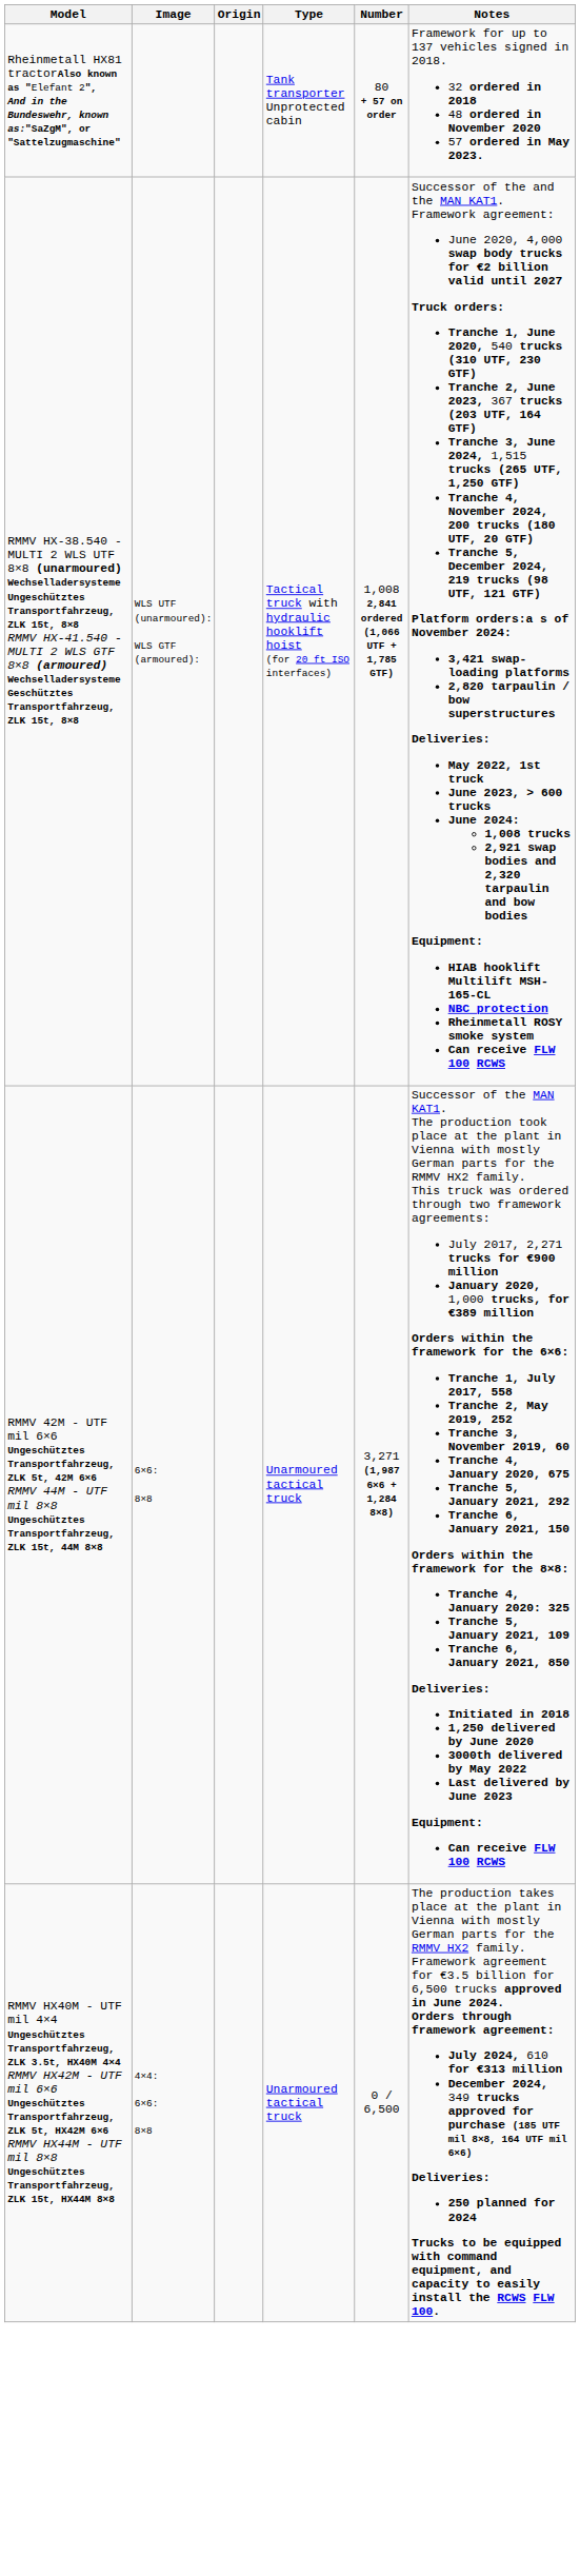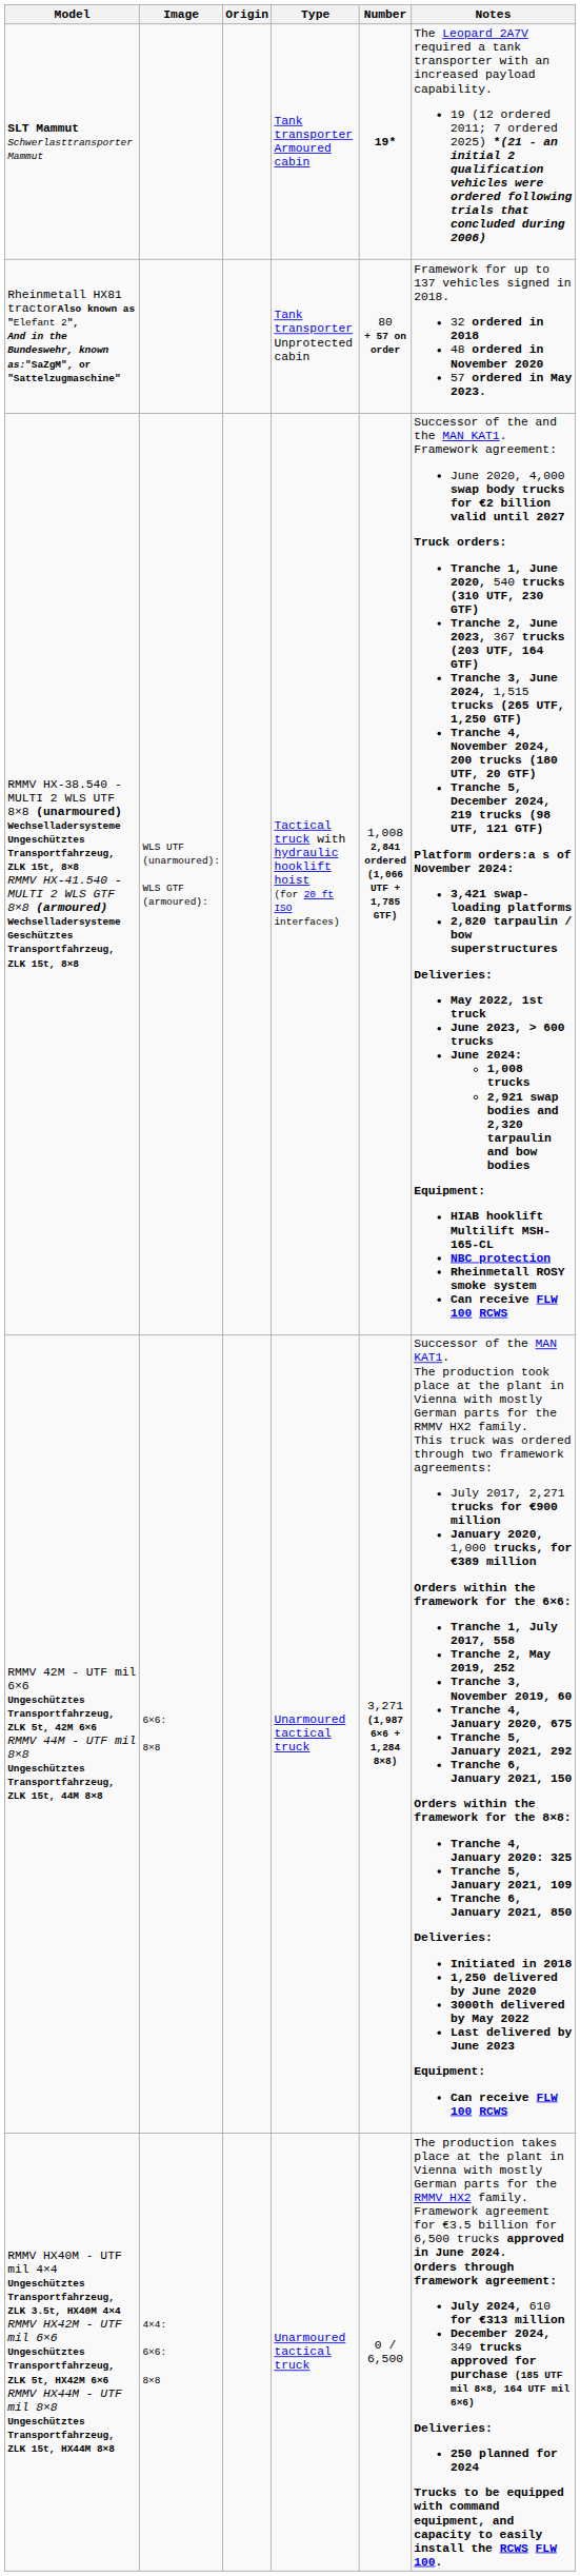 <table class="wikitable sortable" style="width:100%;">
 <tr>
 <th>Model</th>
 <th style="width:2%">Image</th>
 <th>Origin</th>
 <th>Type</th>
 <th>Number</th>
 <th>Notes</th>
+</tr>
+<tr>
+<td><strong>SLT Mammut</strong><br><small><em>Schwerlasttransporter Mammut</em></small></td>
+<td></td>
+<td><small></small></td>
+<td><a href='#'>Tank transporter</a><br><a href='#'>Armoured cabin</a></td>
+<td style="text-align: center;"><strong>19*</strong></td>
+<td>The <a href='#'>Leopard 2A7V</a> required a tank transporter with an increased payload capability.<br><ul><li>19 (12 ordered 2011; 7 ordered 2025)   <strong>*<strong><em>(21 - an initial 2 qualification vehicles were ordered following trials that concluded during 2006)<em></li></ul></td>
 </tr>
 <tr>
 <td></strong>Rheinmetall HX81 tractor<strong><small>Also known as </em>"</strong>Elefant 2<strong>",<em></small><br><small>And in the Bundeswehr, known as:</em>"SaZgM", or "Sattelzugmaschine"<em></small></td>
 <td></td>
 <td><small></small></td>
 <td><a href='#'>Tank transporter</a><br>Unprotected cabin</td>
 <td style="text-align: center;"></strong>80<strong><br><small>+ 57 on order</small></td>
 <td>Framework for up to 137 vehicles signed in 2018.<br><ul><li></strong>32<strong> ordered in 2018</li><li></strong>48<strong> ordered in November 2020</li><li></strong>57<strong> ordered in May 2023.</li></ul></td>
 </tr>
 <tr>
 <td></strong>RMMV HX-38.540 - MULTI 2 WLS UTF 8×8<strong> (unarmoured)<br></em><small>Wechselladersysteme Ungeschütztes Transportfahrzeug, ZLK 15t, 8×8</small><em><br></strong>RMMV HX-41.540 - MULTI 2 WLS GTF 8×8<strong> (armoured)<br></em><small>Wechselladersysteme Geschütztes Transportfahrzeug, ZLK 15t, 8×8</small><em></td>
 <td><small>WLS UTF (unarmoured):</small><br><br><small>WLS GTF (armoured):</small><br></td>
 <td><small></small><br><small></small></td>
 <td><a href='#'>Tactical truck</a> with <a href='#'>hydraulic hooklift hoist</a><br><small>(for <a href='#'>20 ft ISO</a> interfaces)</small></td>
 <td style="text-align: center;"></strong>1,008<strong><br><small>2,841 ordered (1,066 UTF  + 1,785 GTF)</small></td>
 <td>Successor of the  and the <a href='#'>MAN KAT1</a>.<br>Framework agreement:<ul><li>June 2020, </strong>4,000<strong> swap body trucks for €2 billion valid until 2027</li></ul>Truck orders:<ul><li>Tranche 1, June 2020, </strong>540<strong> trucks (310 UTF, 230 GTF)</li><li>Tranche 2, June 2023, </strong>367<strong> trucks (203 UTF, 164 GTF)</li><li>Tranche 3, June 2024, </strong>1,515<strong> trucks (265 UTF, 1,250 GTF)</li><li>Tranche 4, November 2024, 200 trucks (180 UTF, 20 GTF)</li><li>Tranche 5, December 2024, 219 trucks (98 UTF, 121 GTF)</li></ul>Platform orders:a s of November 2024:<ul><li>3,421 swap-loading platforms</li><li>2,820 tarpaulin / bow superstructures</li></ul>Deliveries:<ul><li>May 2022, 1st truck</li><li>June 2023, > 600 trucks</li><li>June 2024:<ul><li>1,008 trucks</li><li>2,921 swap bodies and 2,320 tarpaulin and bow bodies</li></ul></li></ul>Equipment:<ul><li>HIAB hooklift Multilift MSH-165-CL</li><li><a href='#'>NBC protection</a></li><li>Rheinmetall ROSY smoke system</li><li>Can receive <a href='#'>FLW 100</a> <a href='#'>RCWS</a></li></ul></td>
 </tr>
 <tr>
 <td></strong>RMMV 42M - UTF mil 6×6<strong><br></em><small>Ungeschütztes Transportfahrzeug, ZLK 5t, 42M 6×6</small><em><br></strong>RMMV 44M - UTF mil 8×8<strong><br></em><small>Ungeschütztes Transportfahrzeug, ZLK 15t, 44M 8×8</small><em></td>
 <td><small>6×6:</small><br><small></small><br><small>8×8</small><br><small></small></td>
 <td><small></small></td>
 <td><a href='#'>Unarmoured tactical truck</a></td>
 <td style="text-align: center;"></strong>3,271<strong><br><small>(1,987 6×6 + 1,284 8×8)</small></td>
 <td>Successor of the <a href='#'>MAN KAT1</a>.<br>The production took place at the plant in Vienna with mostly German parts for the RMMV HX2 family.<br>This truck was ordered through two framework agreements:<ul><li>July 2017, </strong>2,271<strong> trucks for €900 million</li><li>January 2020, </strong>1,000<strong> trucks, for €389 million</li></ul>Orders within the framework for the 6×6:<ul><li>Tranche 1, July 2017, 558</li><li>Tranche 2, May 2019, 252</li><li>Tranche 3, November 2019, 60</li><li>Tranche 4, January 2020, 675</strong><strong></li><li>Tranche 5, January 2021, 292</li><li>Tranche 6, January 2021, 150</li></ul>Orders within the framework for the 8×8:<ul><li>Tranche 4, January 2020: 325</strong><strong></li><li>Tranche 5, January 2021, 109</li><li>Tranche 6, January 2021, 850</li></ul>Deliveries:<ul><li>Initiated in 2018</li><li>1,250 delivered by June 2020</li><li>3000th delivered by May 2022</li><li>Last delivered by June 2023</li></ul>Equipment:<ul><li>Can receive <a href='#'>FLW 100</a> <a href='#'>RCWS</a></li></ul></td>
 </tr>
 <tr>
 <td></strong>RMMV HX40M - UTF mil 4×4<strong><br></em><small>Ungeschütztes Transportfahrzeug, ZLK 3.5t, HX40M 4×4</small><em><br></strong>RMMV HX42M - UTF mil 6×6<strong><br></em><small>Ungeschütztes Transportfahrzeug, ZLK 5t, HX42M 6×6</small><em><br></strong>RMMV HX44M - UTF mil 8×8<strong><br></em><small>Ungeschütztes Transportfahrzeug, ZLK 15t, HX44M 8×8</small><em></td>
 <td><small>4×4:</small><br><br><small>6×6:</small><br><small></small><br><small>8×8</small><br><small></small></td>
 <td><small></small><br><small></small></td>
 <td><a href='#'>Unarmoured tactical truck</a></td>
 <td style="text-align: center;"></strong>0 /<strong><br></strong>6,500<strong></td>
 <td>The production takes place at the plant in Vienna with mostly German parts for the <a href='#'>RMMV HX2</a> family.<br>Framework agreement for €3.5 billion for </strong>6,500 trucks<strong> approved in June 2024.<br>Orders through framework agreement:<ul><li>July 2024, </strong>610<strong> for €313 million</li><li>December 2024, </strong>349<strong> trucks approved for purchase <small>(185 UTF mil 8×8, 164 UTF mil 6×6)</small></li></ul>Deliveries:<ul><li>250 planned for 2024</li></ul>Trucks to be equipped with command equipment, and capacity to easily install the <a href='#'>RCWS</a> <a href='#'>FLW 100</a>.</td>
 </tr>
 </table>
